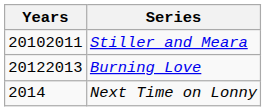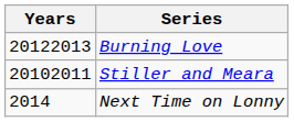 <table class="wikitable sortable">
 <tr>
 <th rowspan="1">Years</th>
 <th rowspan="1">Series</th>
 </tr>
 <tr align="center">
+<td align="center">20122013</td>
+<td align="left"><em><a href='#'>Burning Love</a></em></td>
+</tr>
+<tr align="center">
 <td align="center">20102011</td>
 <td align="left"><em><a href='#'>Stiller and Meara</a></em></td>
-</tr>
-<tr align="center">
-<td align="center">20122013</td>
-<td align="left"><em><a href='#'>Burning Love</a></em></td>
 </tr>
 <tr align="center">
 <td align="left">2014</td>
 <td align="left"><em>Next Time on Lonny</em></td>
 </tr>
 </table>
